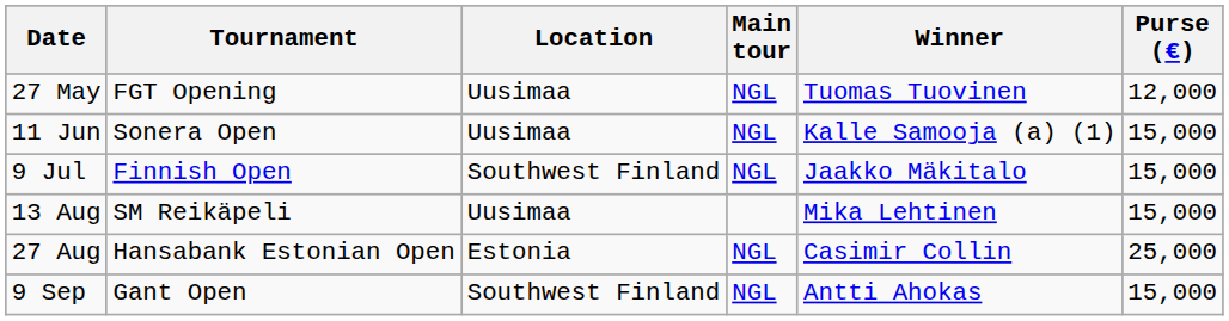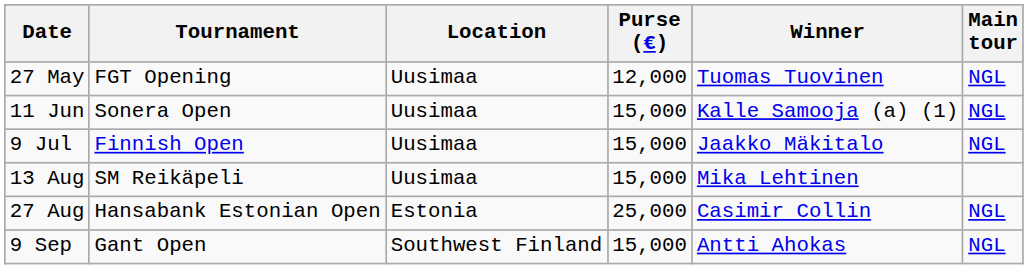 <table class="wikitable" style="font-size:95%;">
 <tr>
 <th>Date</th>
 <th>Tournament</th>
 <th>Location</th>
+<th>Purse<br>(<a href='#'>€</a>)</th>
+<th>Winner</th>
 <th>Main<br>tour</th>
-<th>Winner</th>
-<th>Purse<br>(<a href='#'>€</a>)</th>
 </tr>
 <tr>
 <td>27 May</td>
 <td>FGT Opening</td>
 <td>Uusimaa</td>
+<td align=right>12,000</td>
+<td> <a href='#'>Tuomas Tuovinen</a></td>
 <td><a href='#'>NGL</a></td>
-<td> <a href='#'>Tuomas Tuovinen</a></td>
-<td align=right>12,000</td>
 </tr>
 <tr>
 <td>11 Jun</td>
 <td>Sonera Open</td>
 <td>Uusimaa</td>
+<td align=right>15,000</td>
+<td> <a href='#'>Kalle Samooja</a> (a) (1)</td>
 <td><a href='#'>NGL</a></td>
-<td> <a href='#'>Kalle Samooja</a> (a) (1)</td>
-<td align=right>15,000</td>
 </tr>
 <tr>
 <td>9 Jul</td>
 <td><a href='#'>Finnish Open</a></td>
-<td>Southwest Finland</td>
+<td>Uusimaa</td>
+<td align=right>15,000</td>
+<td> <a href='#'>Jaakko Mäkitalo</a></td>
 <td><a href='#'>NGL</a></td>
-<td> <a href='#'>Jaakko Mäkitalo</a></td>
-<td align=right>15,000</td>
 </tr>
 <tr>
 <td>13 Aug</td>
 <td>SM Reikäpeli</td>
 <td>Uusimaa</td>
+<td align=right>15,000</td>
+<td> <a href='#'>Mika Lehtinen</a></td>
 <td></td>
-<td> <a href='#'>Mika Lehtinen</a></td>
-<td align=right>15,000</td>
 </tr>
 <tr>
 <td>27 Aug</td>
 <td>Hansabank Estonian Open</td>
 <td>Estonia</td>
+<td align=right>25,000</td>
+<td> <a href='#'>Casimir Collin</a></td>
 <td><a href='#'>NGL</a></td>
-<td> <a href='#'>Casimir Collin</a></td>
-<td align=right>25,000</td>
 </tr>
 <tr>
 <td>9 Sep</td>
 <td>Gant Open</td>
 <td>Southwest Finland</td>
+<td align=right>15,000</td>
+<td> <a href='#'>Antti Ahokas</a></td>
 <td><a href='#'>NGL</a></td>
-<td> <a href='#'>Antti Ahokas</a></td>
-<td align=right>15,000</td>
 </tr>
 </table>
